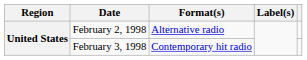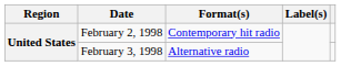 <table class="wikitable plainrowheaders">
 <tr>
 <th scope="col">Region</th>
 <th scope="col">Date</th>
 <th scope="col">Format(s)</th>
 <th scope="col">Label(s)</th>
 <th scope="col"></th>
 </tr>
 <tr>
 <th scope="row" rowspan="2">United States</th>
 <td>February 2, 1998</td>
-<td><a href='#'>Alternative radio</a></td>
+<td><a href='#'>Contemporary hit radio</a></td>
 <td rowspan="2"></td>
 <td></td>
 </tr>
 <tr>
 <td>February 3, 1998</td>
-<td><a href='#'>Contemporary hit radio</a></td>
+<td><a href='#'>Alternative radio</a></td>
 <td></td>
 </tr>
 </table>
